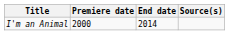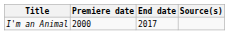 <table class="wikitable sortable">
 <tr>
 <th>Title</th>
 <th>Premiere date</th>
 <th>End date</th>
 <th>Source(s)</th>
 </tr>
 <tr>
 <td><em>I'm an Animal</em></td>
 <td>2000</td>
-<td>2014</td>
+<td>2017</td>
 <td></td>
 </tr>
 </table>
